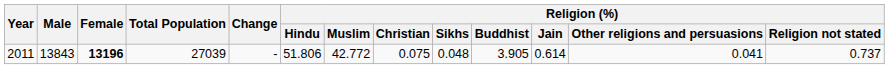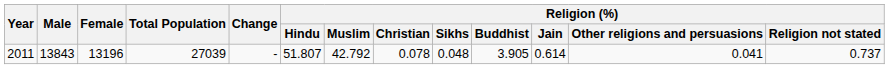 <table class="wikitable">
 <tr>
 <th rowspan="2">Year</th>
 <th rowspan="2">Male</th>
 <th rowspan="2">Female</th>
 <th rowspan="2">Total Population</th>
 <th rowspan="2">Change</th>
 <th colspan="8">Religion (%)</th>
 </tr>
 <tr>
 <th>Hindu</th>
 <th>Muslim</th>
 <th>Christian</th>
 <th>Sikhs</th>
 <th>Buddhist</th>
 <th>Jain</th>
 <th>Other religions and persuasions</th>
 <th>Religion not stated</th>
 </tr>
 <tr>
 <td>2011</td>
 <td style="text-align:right;">13843</td>
-<td style="text-align:right;"><strong>13196</strong></td>
+<td style="text-align:right;">13196</td>
 <td style="text-align:right;">27039</td>
 <td style="text-align:right;">-</td>
-<td style="text-align:right;">51.806</td>
-<td style="text-align:right;">42.772</td>
-<td style="text-align:right;">0.075</td>
+<td style="text-align:right;">51.807</td>
+<td style="text-align:right;">42.792</td>
+<td style="text-align:right;">0.078</td>
 <td style="text-align:right;">0.048</td>
 <td style="text-align:right;">3.905</td>
 <td style="text-align:right;">0.614</td>
 <td style="text-align:right;">0.041</td>
 <td style="text-align:right;">0.737</td>
 </tr>
 </table>
